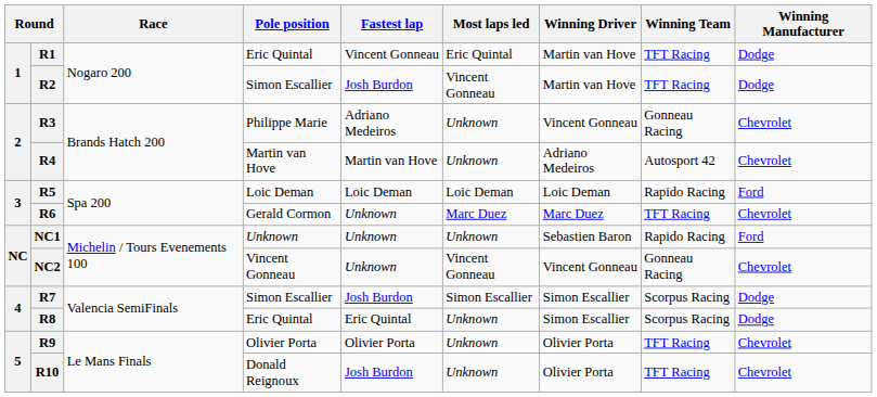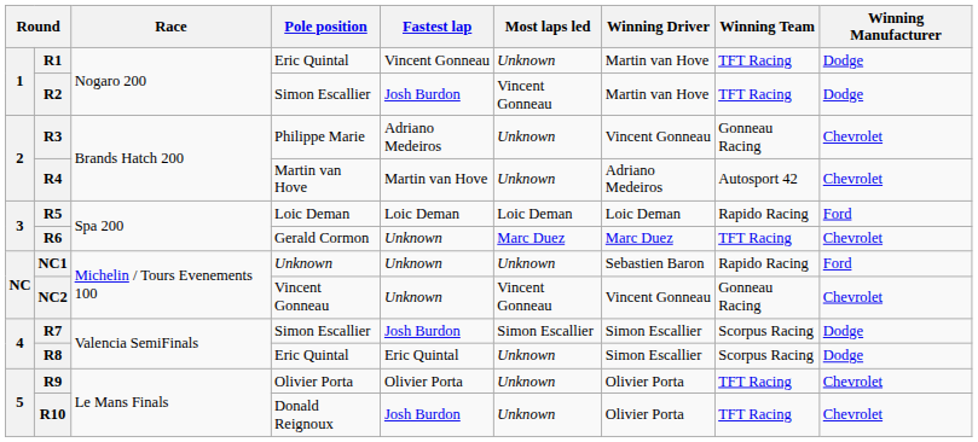 <table class="wikitable" style="font-size:85%">
 <tr>
 <th colspan="2">Round</th>
 <th>Race</th>
 <th><a href='#'>Pole position</a></th>
 <th><a href='#'>Fastest lap</a></th>
 <th>Most laps led</th>
 <th>Winning Driver</th>
 <th>Winning Team</th>
 <th>Winning Manufacturer</th>
 </tr>
 <tr>
 <th rowspan="2">1</th>
 <th>R1</th>
 <td rowspan=2> Nogaro 200</td>
 <td> Eric Quintal</td>
 <td> Vincent Gonneau</td>
-<td> Eric Quintal</td>
+<td> <em>Unknown</em></td>
 <td> Martin van Hove</td>
 <td><a href='#'>TFT Racing</a></td>
 <td><a href='#'>Dodge</a></td>
 </tr>
 <tr>
 <th>R2</th>
 <td> Simon Escallier</td>
 <td> <a href='#'>Josh Burdon</a></td>
 <td> Vincent Gonneau</td>
 <td> Martin van Hove</td>
 <td><a href='#'>TFT Racing</a></td>
 <td><a href='#'>Dodge</a></td>
 </tr>
 <tr>
 <th rowspan="2">2</th>
 <th>R3</th>
 <td rowspan=2> Brands Hatch 200</td>
 <td> Philippe Marie</td>
 <td> Adriano Medeiros</td>
 <td> <em>Unknown</em></td>
 <td> Vincent Gonneau</td>
 <td>Gonneau Racing</td>
 <td><a href='#'>Chevrolet</a></td>
 </tr>
 <tr>
 <th>R4</th>
 <td> Martin van Hove</td>
 <td> Martin van Hove</td>
 <td> <em>Unknown</em></td>
 <td> Adriano Medeiros</td>
 <td>Autosport 42</td>
 <td><a href='#'>Chevrolet</a></td>
 </tr>
 <tr>
 <th rowspan="2">3</th>
 <th>R5</th>
 <td rowspan=2> Spa 200</td>
 <td> Loic Deman</td>
 <td> Loic Deman</td>
 <td> Loic Deman</td>
 <td> Loic Deman</td>
 <td>Rapido Racing</td>
 <td><a href='#'>Ford</a></td>
 </tr>
 <tr>
 <th>R6</th>
 <td> Gerald Cormon</td>
 <td> <em>Unknown</em></td>
 <td> <a href='#'>Marc Duez</a></td>
 <td> <a href='#'>Marc Duez</a></td>
 <td><a href='#'>TFT Racing</a></td>
 <td><a href='#'>Chevrolet</a></td>
 </tr>
 <tr>
 <th rowspan="2">NC</th>
 <th>NC1</th>
 <td rowspan=2> <a href='#'>Michelin</a> / Tours Evenements 100</td>
 <td> <em>Unknown</em></td>
 <td> <em>Unknown</em></td>
 <td> <em>Unknown</em></td>
 <td> Sebastien Baron</td>
 <td>Rapido Racing</td>
 <td><a href='#'>Ford</a></td>
 </tr>
 <tr>
 <th>NC2</th>
 <td> Vincent Gonneau</td>
 <td> <em>Unknown</em></td>
 <td> Vincent Gonneau</td>
 <td> Vincent Gonneau</td>
 <td>Gonneau Racing</td>
 <td><a href='#'>Chevrolet</a></td>
 </tr>
 <tr>
 <th rowspan="2">4</th>
 <th>R7</th>
 <td rowspan=2> Valencia SemiFinals</td>
 <td> Simon Escallier</td>
 <td> <a href='#'>Josh Burdon</a></td>
 <td> Simon Escallier</td>
 <td> Simon Escallier</td>
 <td>Scorpus Racing</td>
 <td><a href='#'>Dodge</a></td>
 </tr>
 <tr>
 <th>R8</th>
 <td> Eric Quintal</td>
 <td> Eric Quintal</td>
 <td> <em>Unknown</em></td>
 <td> Simon Escallier</td>
 <td>Scorpus Racing</td>
 <td><a href='#'>Dodge</a></td>
 </tr>
 <tr>
 <th rowspan="2">5</th>
 <th>R9</th>
 <td rowspan=2> Le Mans Finals</td>
 <td> Olivier Porta</td>
 <td> Olivier Porta</td>
 <td> <em>Unknown</em></td>
 <td> Olivier Porta</td>
 <td><a href='#'>TFT Racing</a></td>
 <td><a href='#'>Chevrolet</a></td>
 </tr>
 <tr>
 <th>R10</th>
 <td> Donald Reignoux</td>
 <td> <a href='#'>Josh Burdon</a></td>
 <td> <em>Unknown</em></td>
 <td> Olivier Porta</td>
 <td><a href='#'>TFT Racing</a></td>
 <td><a href='#'>Chevrolet</a></td>
 </tr>
 </table>
